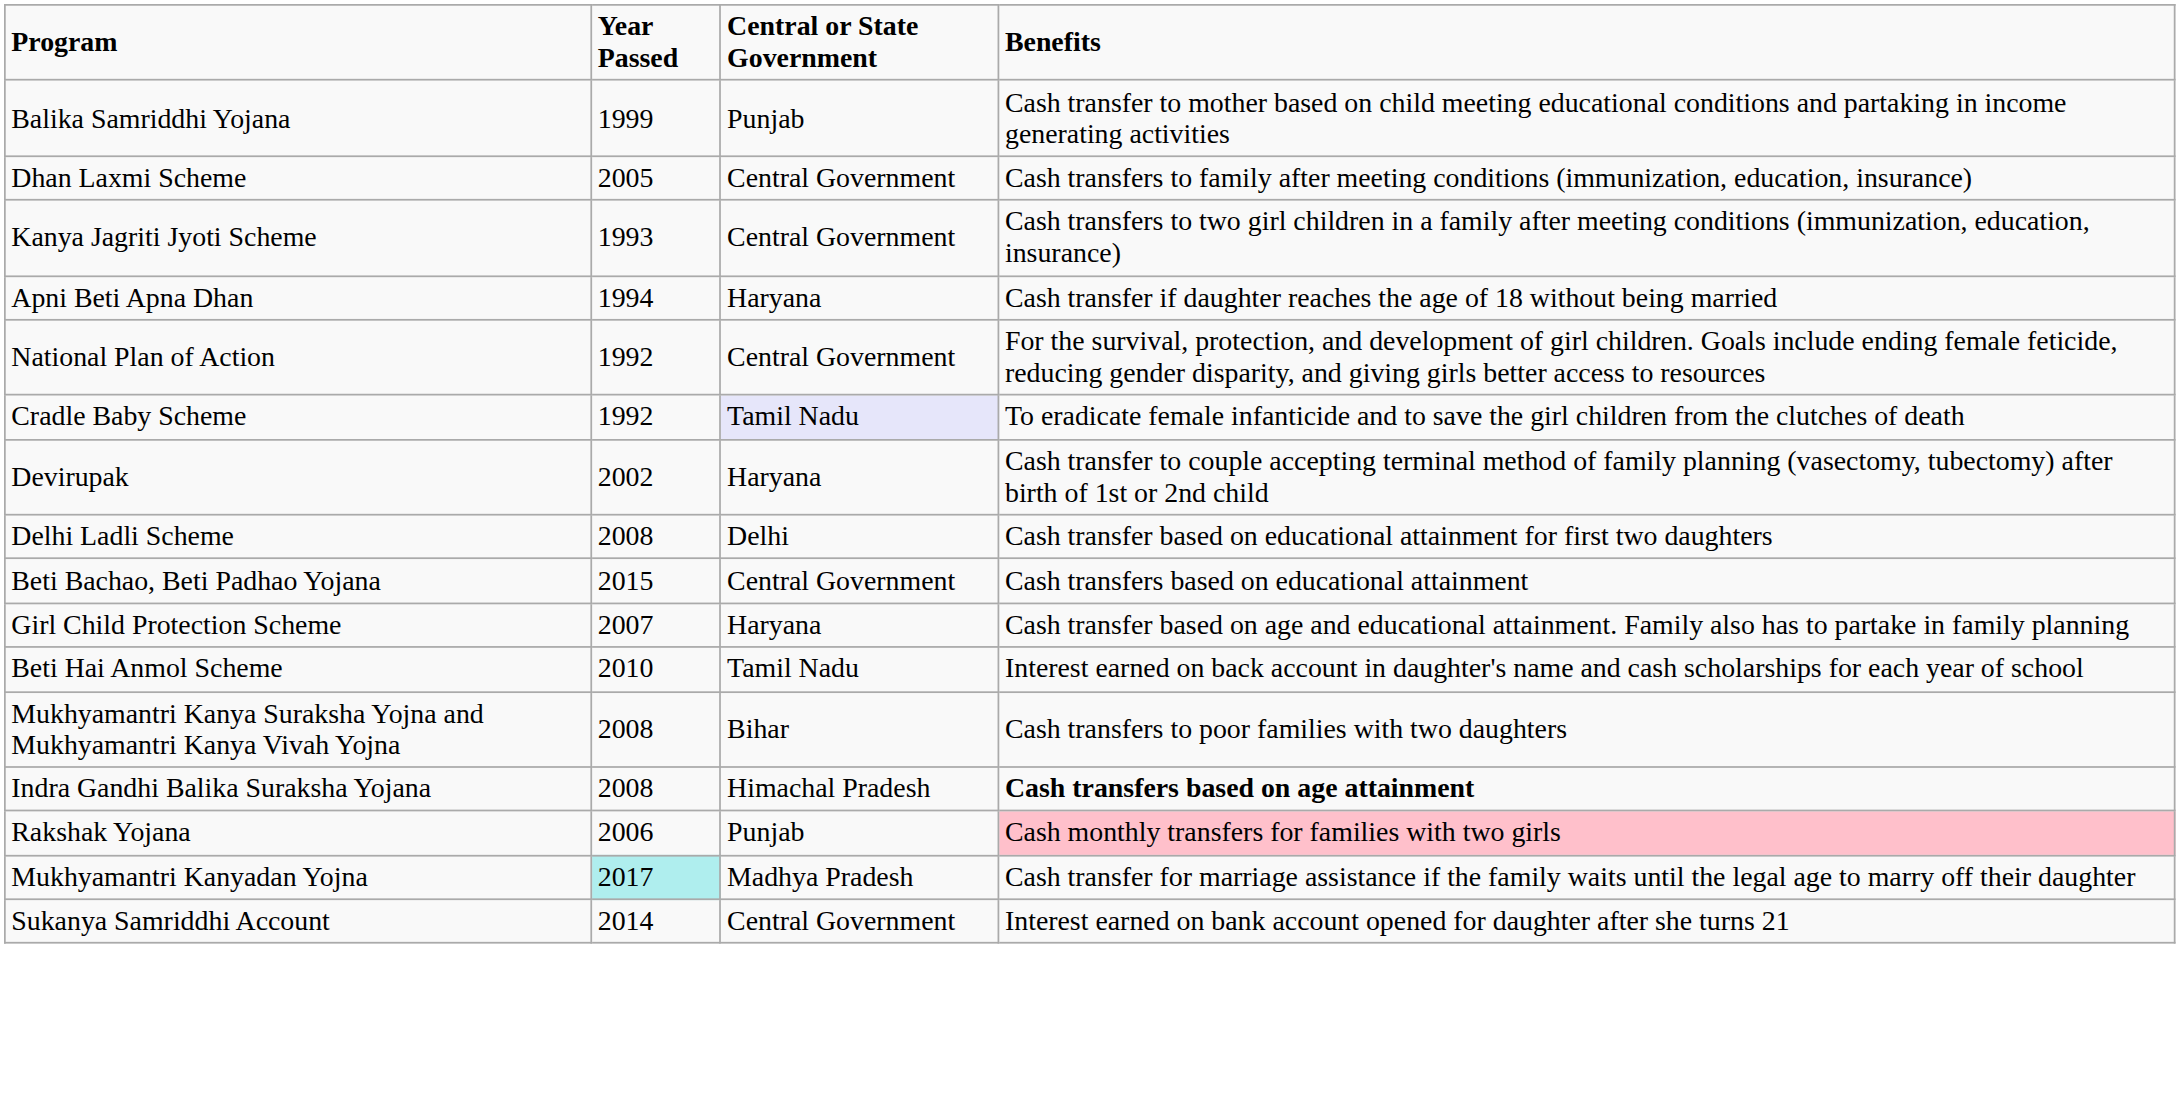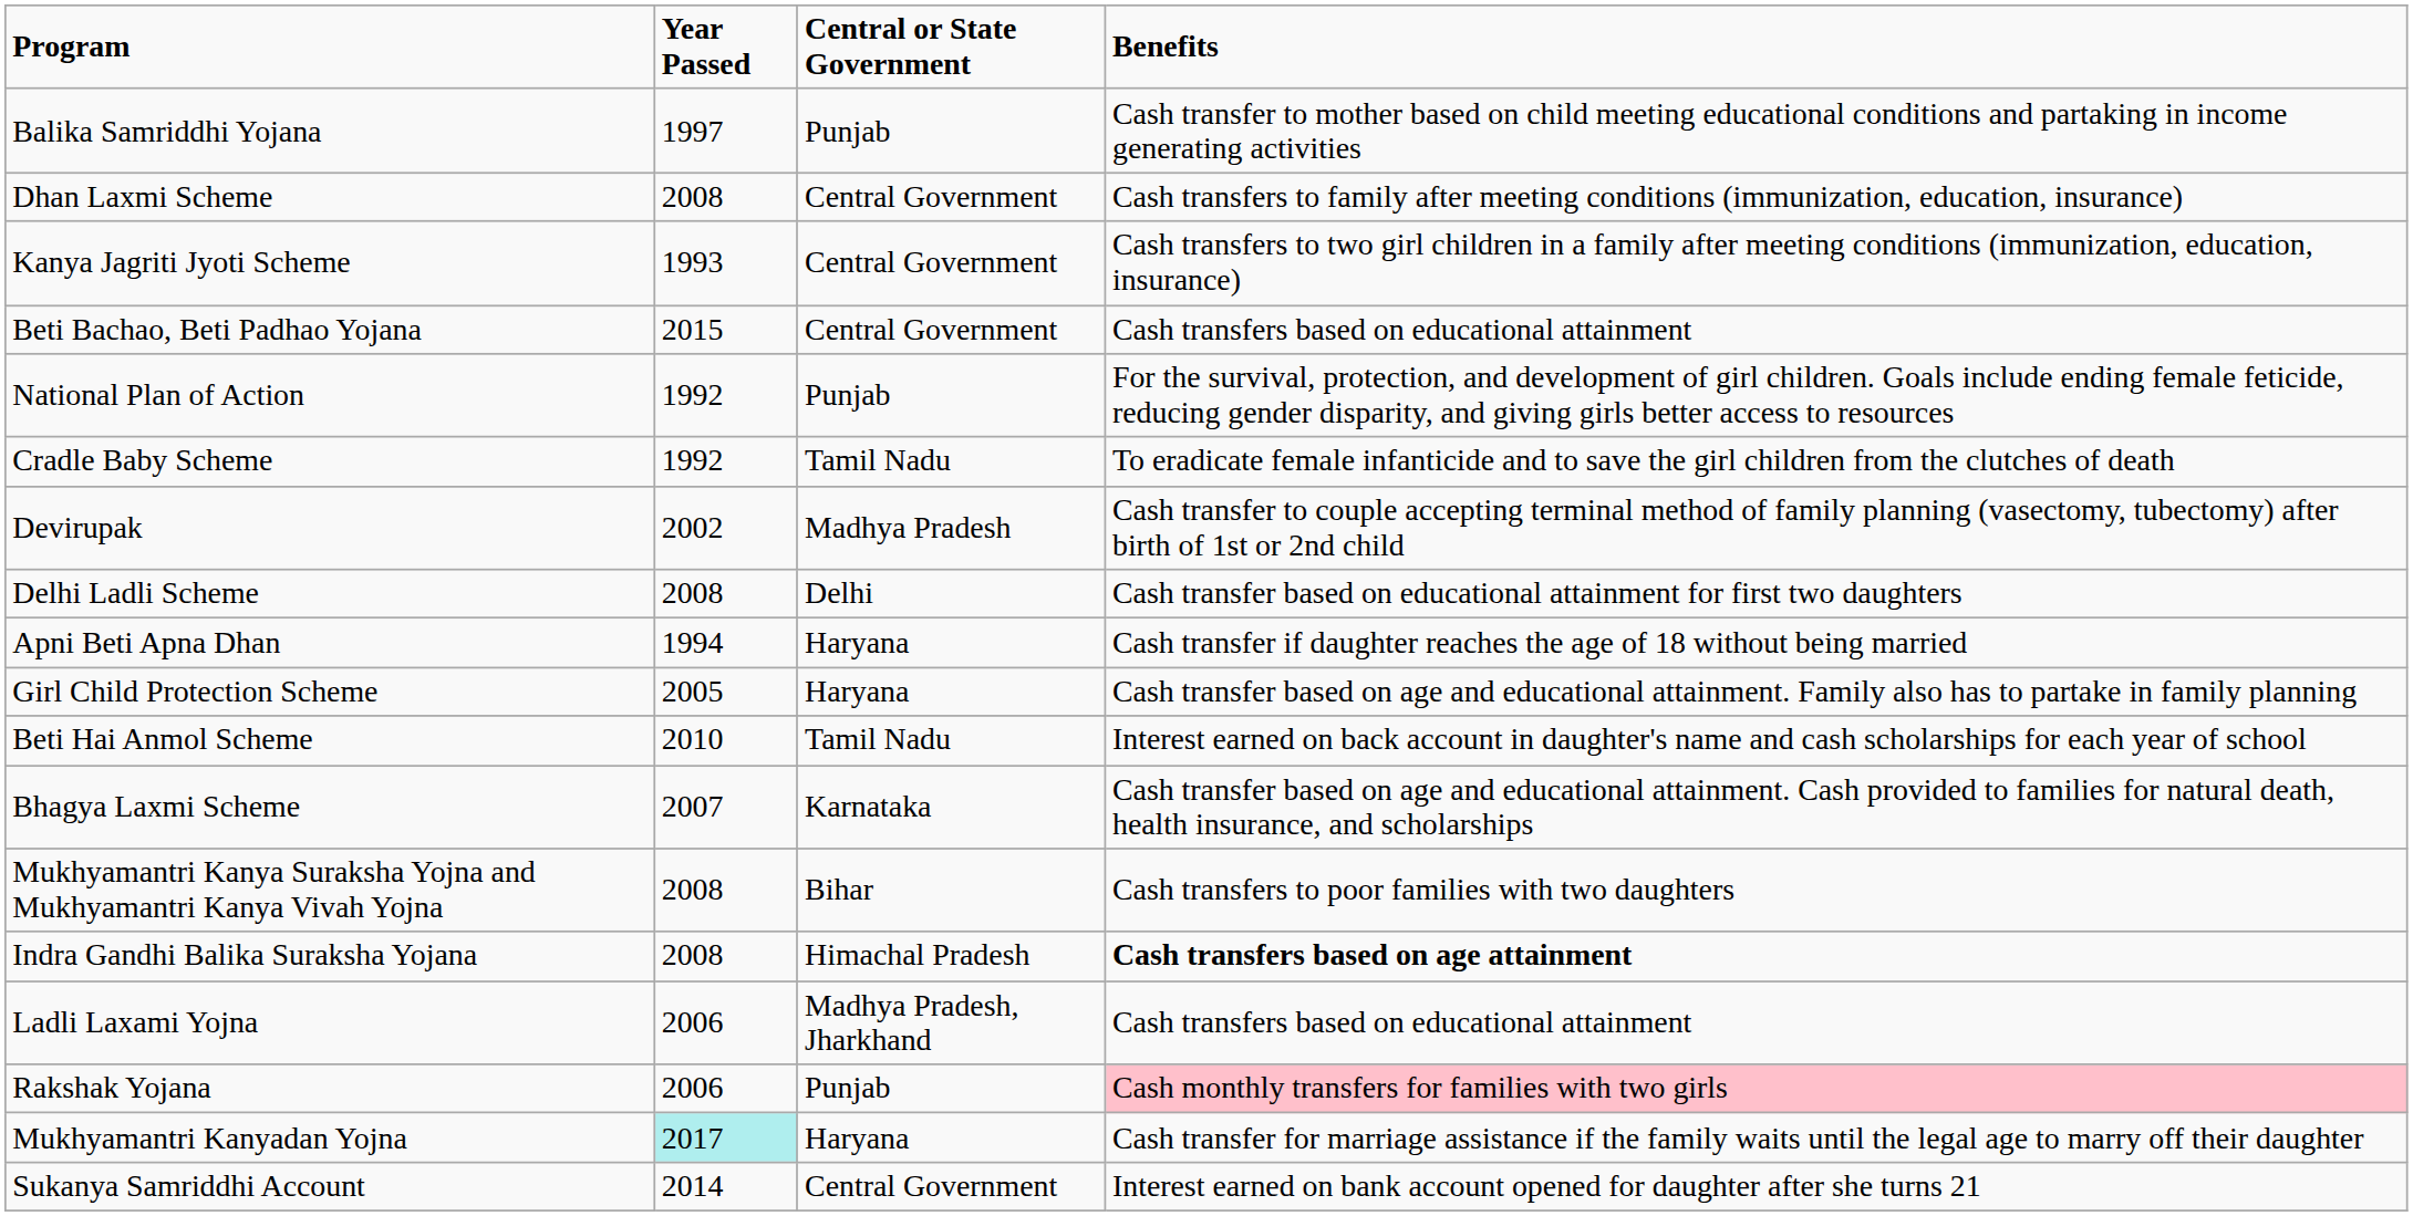 <table class="wikitable">
 <tr>
 <td><strong>Program</strong></td>
 <td><strong>Year Passed</strong></td>
 <td><strong>Central or State Government</strong></td>
 <td><strong>Benefits</strong></td>
 </tr>
 <tr>
 <td>Balika Samriddhi Yojana</td>
-<td>1999</td>
+<td>1997</td>
 <td>Punjab</td>
 <td>Cash transfer to mother based on child meeting educational conditions and partaking in income generating activities</td>
 </tr>
 <tr>
 <td>Dhan Laxmi Scheme</td>
-<td>2005</td>
+<td>2008</td>
 <td>Central Government</td>
 <td>Cash transfers to family after meeting conditions (immunization, education, insurance)</td>
 </tr>
 <tr>
 <td>Kanya Jagriti Jyoti Scheme</td>
 <td>1993</td>
 <td>Central Government</td>
 <td>Cash transfers to two girl children in a family after meeting conditions (immunization, education, insurance)</td>
 </tr>
 <tr>
-<td>Apni Beti Apna Dhan</td>
-<td>1994</td>
-<td>Haryana</td>
-<td>Cash transfer if daughter reaches the age of 18 without being married</td>
+<td>Beti Bachao, Beti Padhao Yojana</td>
+<td>2015</td>
+<td>Central Government</td>
+<td>Cash transfers based on educational attainment</td>
 </tr>
 <tr>
 <td>National Plan of Action</td>
 <td>1992</td>
-<td>Central Government</td>
+<td>Punjab</td>
 <td>For the survival, protection, and development of girl children. Goals include ending female feticide, reducing gender disparity, and giving girls better access to resources</td>
 </tr>
 <tr>
 <td>Cradle Baby Scheme</td>
 <td>1992</td>
-<td style="background: lavender;">Tamil Nadu</td>
+<td>Tamil Nadu</td>
 <td>To eradicate female infanticide and to save the girl children from the clutches of death</td>
 </tr>
 <tr>
 <td>Devirupak</td>
 <td>2002</td>
-<td>Haryana</td>
+<td>Madhya Pradesh</td>
 <td>Cash transfer to couple accepting terminal method of family planning (vasectomy, tubectomy) after birth of 1st or 2nd child</td>
 </tr>
 <tr>
 <td>Delhi Ladli Scheme</td>
 <td>2008</td>
 <td>Delhi</td>
 <td>Cash transfer based on educational attainment for first two daughters</td>
 </tr>
 <tr>
-<td>Beti Bachao, Beti Padhao Yojana</td>
-<td>2015</td>
-<td>Central Government</td>
-<td>Cash transfers based on educational attainment</td>
+<td>Apni Beti Apna Dhan</td>
+<td>1994</td>
+<td>Haryana</td>
+<td>Cash transfer if daughter reaches the age of 18 without being married</td>
 </tr>
 <tr>
 <td>Girl Child Protection Scheme</td>
-<td>2007</td>
+<td>2005</td>
 <td>Haryana</td>
 <td>Cash transfer based on age and educational attainment. Family also has to partake in family planning</td>
 </tr>
 <tr>
 <td>Beti Hai Anmol Scheme</td>
 <td>2010</td>
 <td>Tamil Nadu</td>
 <td>Interest earned on back account in daughter's name and cash scholarships for each year of school</td>
+</tr>
+<tr>
+<td>Bhagya Laxmi Scheme</td>
+<td>2007</td>
+<td>Karnataka</td>
+<td>Cash transfer based on age and educational attainment. Cash provided to families for natural death, health insurance, and scholarships</td>
 </tr>
 <tr>
 <td>Mukhyamantri Kanya Suraksha Yojna and Mukhyamantri Kanya Vivah Yojna</td>
 <td>2008</td>
 <td>Bihar</td>
 <td>Cash transfers to poor families with two daughters</td>
 </tr>
 <tr>
 <td>Indra Gandhi Balika Suraksha Yojana</td>
 <td>2008</td>
 <td>Himachal Pradesh</td>
 <td><strong>Cash transfers based on age attainment</strong></td>
 </tr>
 <tr>
+<td>Ladli Laxami Yojna</td>
+<td>2006</td>
+<td>Madhya Pradesh, Jharkhand</td>
+<td>Cash transfers based on educational attainment</td>
+</tr>
+<tr>
 <td>Rakshak Yojana</td>
 <td>2006</td>
 <td>Punjab</td>
 <td style="background: pink;">Cash monthly transfers for families with two girls</td>
 </tr>
 <tr>
 <td>Mukhyamantri Kanyadan Yojna</td>
 <td style="background: paleturquoise;">2017</td>
-<td>Madhya Pradesh</td>
+<td>Haryana</td>
 <td>Cash transfer for marriage assistance if the family waits until the legal age to marry off their daughter</td>
 </tr>
 <tr>
 <td>Sukanya Samriddhi Account</td>
 <td>2014</td>
 <td>Central Government</td>
 <td>Interest earned on bank account opened for daughter after she turns 21</td>
 </tr>
 </table>
